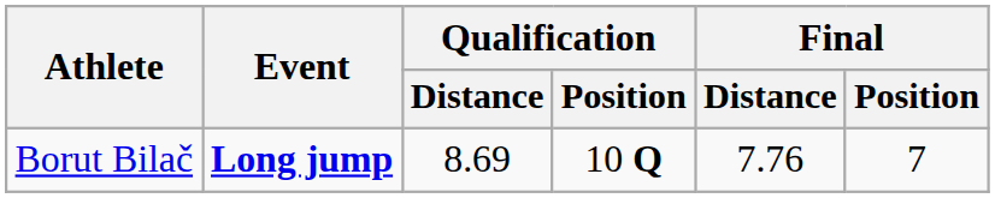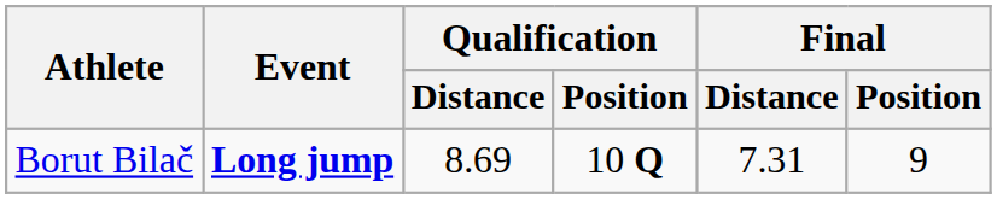 <table class=wikitable style="font-size:90%">
 <tr>
 <th rowspan="2">Athlete</th>
 <th rowspan="2">Event</th>
 <th colspan="2">Qualification</th>
 <th colspan="2">Final</th>
 </tr>
 <tr style="font-size:95%">
 <th>Distance</th>
 <th>Position</th>
 <th>Distance</th>
 <th>Position</th>
 </tr>
 <tr align=center>
 <td align=left><a href='#'>Borut Bilač</a></td>
 <td align=left><strong><a href='#'>Long jump</a></strong></td>
 <td>8.69</td>
 <td>10 <strong>Q</strong></td>
-<td>7.76</td>
-<td>7</td>
+<td>7.31</td>
+<td>9</td>
 </tr>
 </table>
